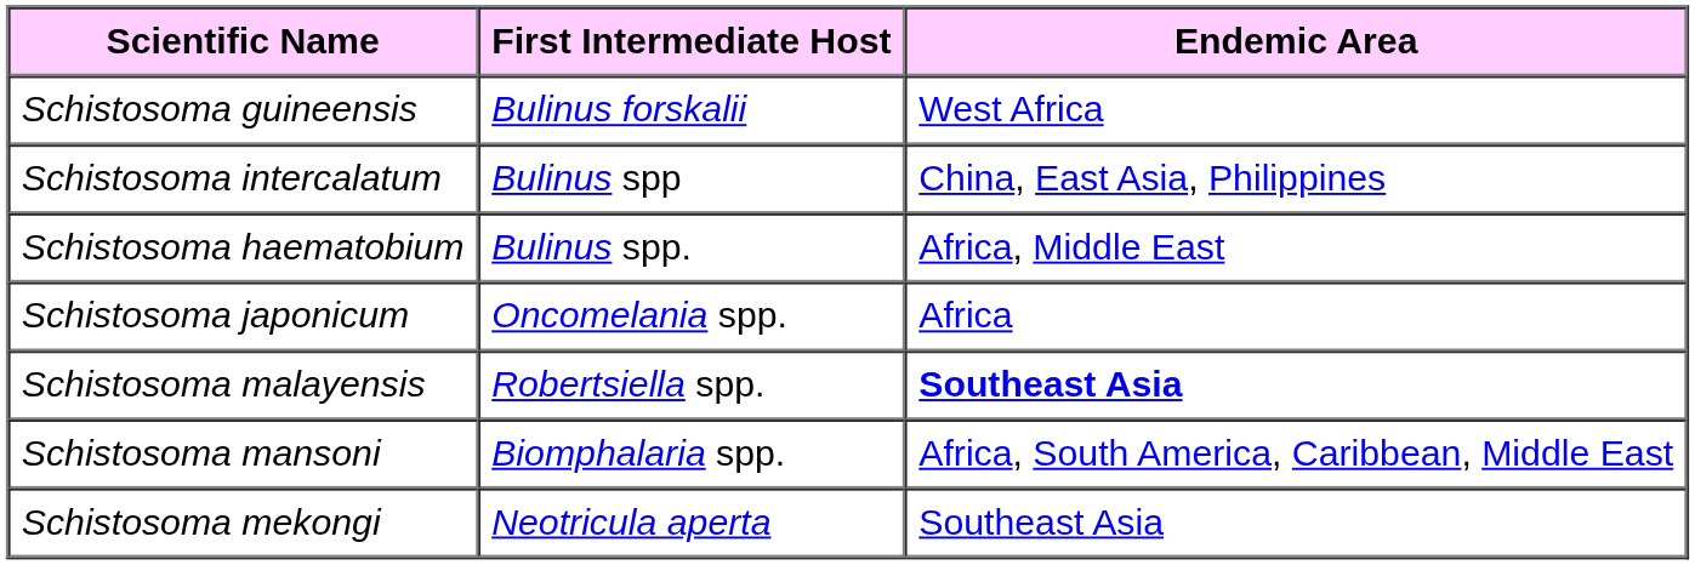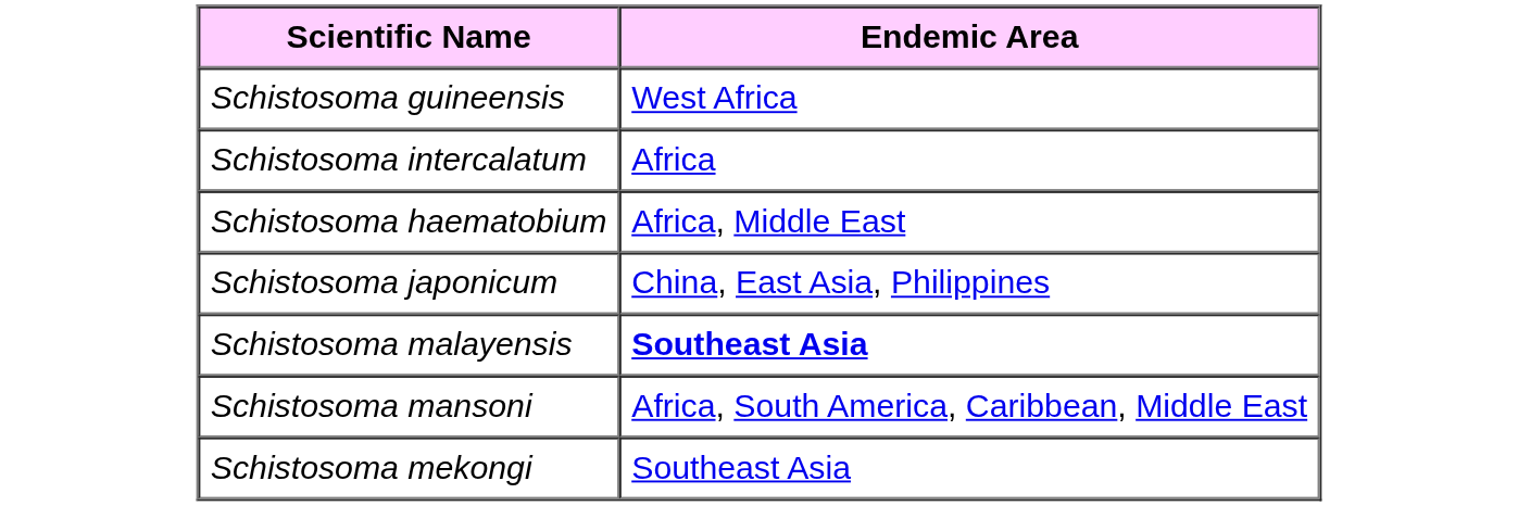 <table border="1" cellpadding="5" cellspacing="0" align="center">
 <tr>
 <th style="background:#ffceff;">Scientific Name</th>
-<th style="background:#ffceff;">First Intermediate Host</th>
 <th style="background:#ffceff;">Endemic Area</th>
 </tr>
 <tr>
 <td><em>Schistosoma guineensis</em></td>
-<td><em><a href='#'>Bulinus forskalii</a></em></td>
 <td><a href='#'>West Africa</a></td>
 </tr>
 <tr>
 <td><em>Schistosoma intercalatum</em></td>
-<td><em><a href='#'>Bulinus</a></em> spp</td>
-<td><a href='#'>China</a>, <a href='#'>East Asia</a>, <a href='#'>Philippines</a></td>
+<td><a href='#'>Africa</a></td>
 </tr>
 <tr>
 <td><em>Schistosoma haematobium</em></td>
-<td><em><a href='#'>Bulinus</a></em> spp.</td>
 <td><a href='#'>Africa</a>, <a href='#'>Middle East</a></td>
 </tr>
 <tr>
 <td><em>Schistosoma japonicum</em></td>
-<td><em><a href='#'>Oncomelania</a></em> spp.</td>
-<td><a href='#'>Africa</a></td>
+<td><a href='#'>China</a>, <a href='#'>East Asia</a>, <a href='#'>Philippines</a></td>
 </tr>
 <tr>
 <td><em>Schistosoma malayensis</em></td>
-<td><em><a href='#'>Robertsiella</a></em> spp.</td>
 <td><strong><a href='#'>Southeast Asia</a></strong></td>
 </tr>
 <tr>
 <td><em>Schistosoma mansoni</em></td>
-<td><em><a href='#'>Biomphalaria</a></em> spp.</td>
 <td><a href='#'>Africa</a>, <a href='#'>South America</a>, <a href='#'>Caribbean</a>, <a href='#'>Middle East</a></td>
 </tr>
 <tr>
 <td><em>Schistosoma mekongi</em></td>
-<td><em><a href='#'>Neotricula aperta</a></em></td>
 <td><a href='#'>Southeast Asia</a></td>
 </tr>
 </table>
